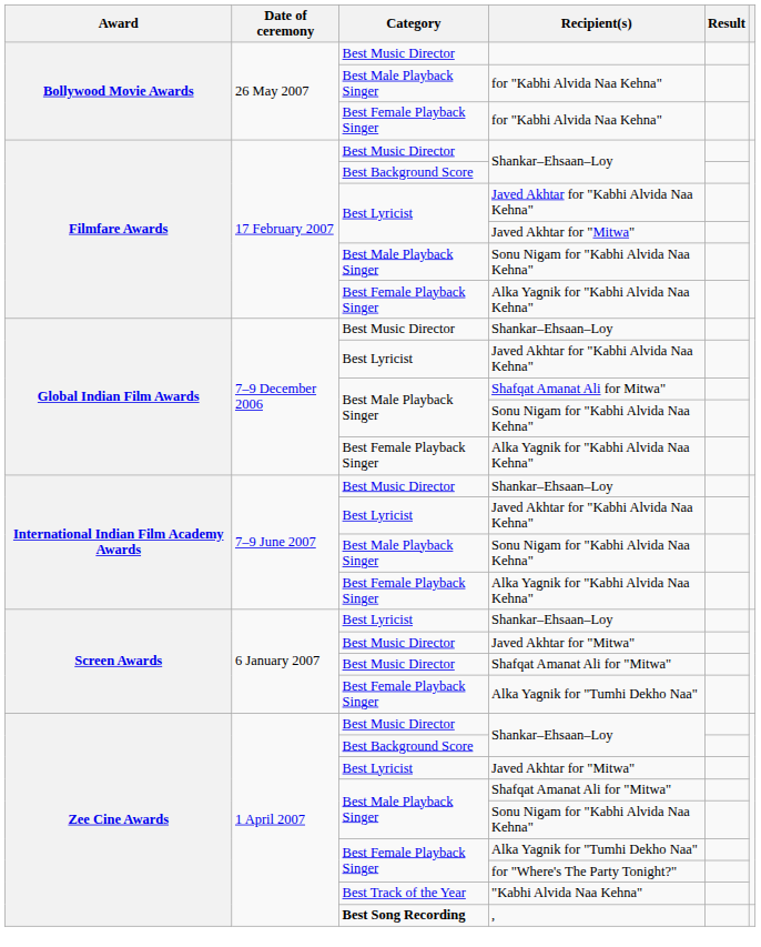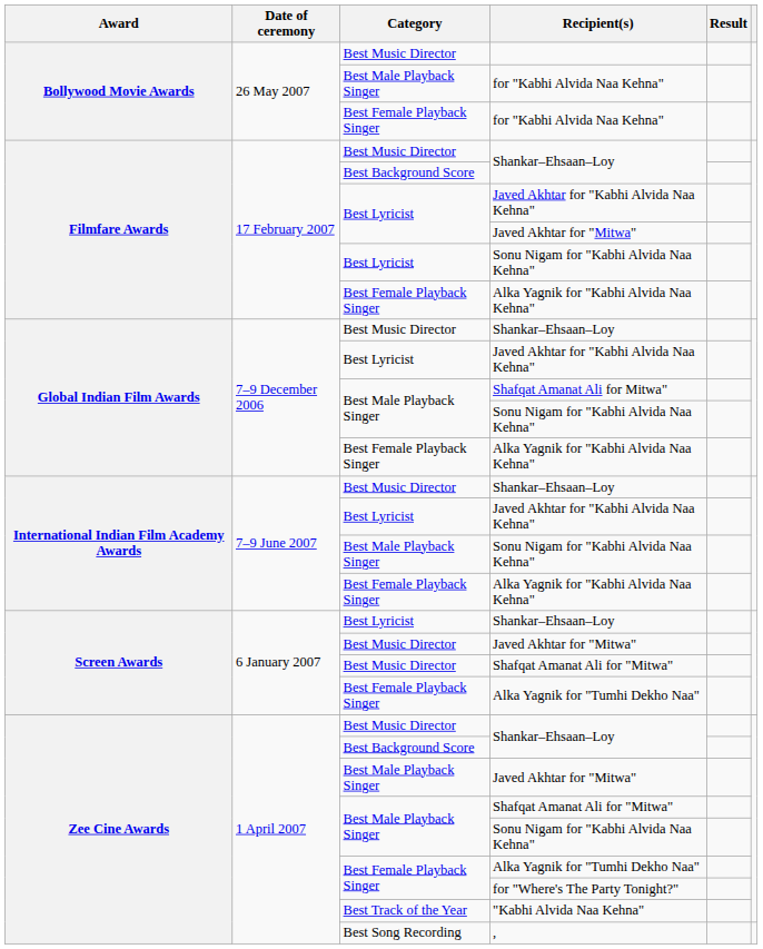 <table class="wikitable plainrowheaders sortable">
 <tr>
 <th scope="col">Award</th>
 <th scope="col">Date of ceremony</th>
 <th scope="col">Category</th>
 <th scope="col">Recipient(s)</th>
 <th scope="col">Result</th>
 <th scope="col" class="unsortable"></th>
 </tr>
 <tr>
 <th rowspan="3" scope="row"><a href='#'>Bollywood Movie Awards</a></th>
 <td rowspan="3">26 May 2007</td>
 <td><a href='#'>Best Music Director</a></td>
 <td></td>
 <td></td>
 <td rowspan="3" style="text-align:center;"></td>
 </tr>
 <tr>
 <td><a href='#'>Best Male Playback Singer</a></td>
 <td> for "Kabhi Alvida Naa Kehna"</td>
 <td></td>
 </tr>
 <tr>
 <td><a href='#'>Best Female Playback Singer</a></td>
 <td> for "Kabhi Alvida Naa Kehna"</td>
 <td></td>
 </tr>
 <tr>
 <th rowspan="6" scope="row"><a href='#'>Filmfare Awards</a></th>
 <td rowspan="6"><a href='#'>17 February 2007</a></td>
 <td><a href='#'>Best Music Director</a></td>
 <td rowspan="2">Shankar–Ehsaan–Loy</td>
 <td></td>
 <td rowspan="6" style="text-align:center;"><br></td>
 </tr>
 <tr>
 <td><a href='#'>Best Background Score</a></td>
 <td></td>
 </tr>
 <tr>
 <td rowspan="2"><a href='#'>Best Lyricist</a></td>
 <td><a href='#'>Javed Akhtar</a> for "Kabhi Alvida Naa Kehna"</td>
 <td></td>
 </tr>
 <tr>
 <td>Javed Akhtar for "<a href='#'>Mitwa</a>"</td>
 <td></td>
 </tr>
 <tr>
-<td><a href='#'>Best Male Playback Singer</a></td>
+<td><a href='#'>Best Lyricist</a></td>
 <td>Sonu Nigam for "Kabhi Alvida Naa Kehna"</td>
 <td></td>
 </tr>
 <tr>
 <td><a href='#'>Best Female Playback Singer</a></td>
 <td>Alka Yagnik for "Kabhi Alvida Naa Kehna"</td>
 <td></td>
 </tr>
 <tr>
 <th rowspan="5" scope="row"><a href='#'>Global Indian Film Awards</a></th>
 <td rowspan="5"><a href='#'>7–9 December 2006</a></td>
 <td>Best Music Director</td>
 <td>Shankar–Ehsaan–Loy</td>
 <td></td>
 <td rowspan="5" style="text-align:center;"><br></td>
 </tr>
 <tr>
 <td>Best Lyricist</td>
 <td>Javed Akhtar for "Kabhi Alvida Naa Kehna"</td>
 <td></td>
 </tr>
 <tr>
 <td rowspan="2">Best Male Playback Singer</td>
 <td><a href='#'>Shafqat Amanat Ali</a> for Mitwa"</td>
 <td></td>
 </tr>
 <tr>
 <td>Sonu Nigam for "Kabhi Alvida Naa Kehna"</td>
 <td></td>
 </tr>
 <tr>
 <td>Best Female Playback Singer</td>
 <td>Alka Yagnik for "Kabhi Alvida Naa Kehna"</td>
 <td></td>
 </tr>
 <tr>
 <th rowspan="4" scope="row"><a href='#'>International Indian Film Academy Awards</a></th>
 <td rowspan="4"><a href='#'>7–9 June 2007</a></td>
 <td><a href='#'>Best Music Director</a></td>
 <td>Shankar–Ehsaan–Loy</td>
 <td></td>
 <td rowspan="4" style="text-align:center;"><br></td>
 </tr>
 <tr>
 <td><a href='#'>Best Lyricist</a></td>
 <td>Javed Akhtar for "Kabhi Alvida Naa Kehna"</td>
 <td></td>
 </tr>
 <tr>
 <td><a href='#'>Best Male Playback Singer</a></td>
 <td>Sonu Nigam for "Kabhi Alvida Naa Kehna"</td>
 <td></td>
 </tr>
 <tr>
 <td><a href='#'>Best Female Playback Singer</a></td>
 <td>Alka Yagnik for "Kabhi Alvida Naa Kehna"</td>
 <td></td>
 </tr>
 <tr>
 <th rowspan="4" scope="row"><a href='#'>Screen Awards</a></th>
 <td rowspan="4">6 January 2007</td>
 <td><a href='#'>Best Lyricist</a></td>
 <td>Shankar–Ehsaan–Loy</td>
 <td></td>
 <td rowspan="4" style="text-align:center;"><br></td>
 </tr>
 <tr>
 <td><a href='#'>Best Music Director</a></td>
 <td>Javed Akhtar for "Mitwa"</td>
 <td></td>
 </tr>
 <tr>
 <td><a href='#'>Best Music Director</a></td>
 <td>Shafqat Amanat Ali for "Mitwa"</td>
 <td></td>
 </tr>
 <tr>
 <td><a href='#'>Best Female Playback Singer</a></td>
 <td>Alka Yagnik for "Tumhi Dekho Naa"</td>
 <td></td>
 </tr>
 <tr>
 <th rowspan="9" scope="row"><a href='#'>Zee Cine Awards</a></th>
 <td rowspan="9"><a href='#'>1 April 2007</a></td>
 <td><a href='#'>Best Music Director</a></td>
 <td rowspan="2">Shankar–Ehsaan–Loy</td>
 <td></td>
 <td rowspan="8" style="text-align:center;"><br></td>
 </tr>
 <tr>
 <td><a href='#'>Best Background Score</a></td>
 <td></td>
 </tr>
 <tr>
-<td><a href='#'>Best Lyricist</a></td>
+<td><a href='#'>Best Male Playback Singer</a></td>
 <td>Javed Akhtar for "Mitwa"</td>
 <td></td>
 </tr>
 <tr>
 <td rowspan="2"><a href='#'>Best Male Playback Singer</a></td>
 <td>Shafqat Amanat Ali for "Mitwa"</td>
 <td></td>
 </tr>
 <tr>
 <td>Sonu Nigam for "Kabhi Alvida Naa Kehna"</td>
 <td></td>
 </tr>
 <tr>
 <td rowspan="2"><a href='#'>Best Female Playback Singer</a></td>
 <td>Alka Yagnik for "Tumhi Dekho Naa"</td>
 <td></td>
 </tr>
 <tr>
 <td> for "Where's The Party Tonight?"</td>
 <td></td>
 </tr>
 <tr>
 <td><a href='#'>Best Track of the Year</a></td>
 <td>"Kabhi Alvida Naa Kehna"</td>
 <td></td>
 </tr>
 <tr>
-<td><strong>Best Song Recording</strong></td>
+<td>Best Song Recording</td>
 <td>, </td>
 <td></td>
 <td style="text-align:center;"><br></td>
 </tr>
 </table>
